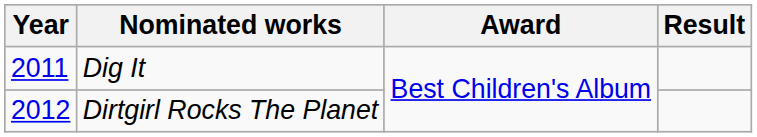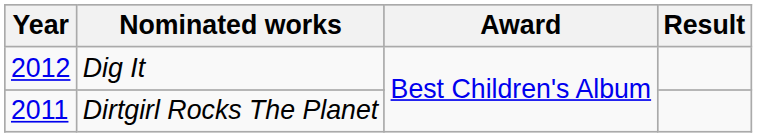 <table class="wikitable">
 <tr>
 <th>Year</th>
 <th>Nominated works</th>
 <th>Award</th>
 <th>Result</th>
 </tr>
 <tr>
-<td><a href='#'>2011</a></td>
+<td><a href='#'>2012</a></td>
 <td><em>Dig It</em></td>
 <td rowspan="2"><a href='#'>Best Children's Album</a></td>
 <td></td>
 </tr>
 <tr>
-<td><a href='#'>2012</a></td>
+<td><a href='#'>2011</a></td>
 <td><em>Dirtgirl Rocks The Planet</em></td>
 <td></td>
 </tr>
 </table>
